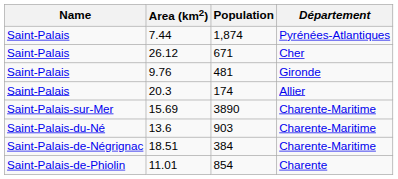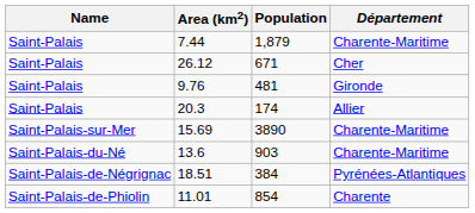 <table class="wikitable sortable">
 <tr>
 <th>Name</th>
 <th>Area (km<sup>2</sup>)</th>
 <th>Population</th>
 <th><em>Département</em></th>
 </tr>
 <tr>
 <td><a href='#'>Saint-Palais</a></td>
 <td>7.44</td>
-<td>1,874</td>
-<td><a href='#'>Pyrénées-Atlantiques</a></td>
+<td>1,879</td>
+<td><a href='#'>Charente-Maritime</a></td>
 </tr>
 <tr>
 <td><a href='#'>Saint-Palais</a></td>
 <td>26.12</td>
 <td>671</td>
 <td><a href='#'>Cher</a></td>
 </tr>
 <tr>
 <td><a href='#'>Saint-Palais</a></td>
 <td>9.76</td>
 <td>481</td>
 <td><a href='#'>Gironde</a></td>
 </tr>
 <tr>
 <td><a href='#'>Saint-Palais</a></td>
 <td>20.3</td>
 <td>174</td>
 <td><a href='#'>Allier</a></td>
 </tr>
 <tr>
 <td><a href='#'>Saint-Palais-sur-Mer</a></td>
 <td>15.69</td>
 <td>3890</td>
 <td><a href='#'>Charente-Maritime</a></td>
 </tr>
 <tr>
 <td><a href='#'>Saint-Palais-du-Né</a></td>
 <td>13.6</td>
 <td>903</td>
 <td><a href='#'>Charente-Maritime</a></td>
 </tr>
 <tr>
 <td><a href='#'>Saint-Palais-de-Négrignac</a></td>
 <td>18.51</td>
 <td>384</td>
-<td><a href='#'>Charente-Maritime</a></td>
+<td><a href='#'>Pyrénées-Atlantiques</a></td>
 </tr>
 <tr>
 <td><a href='#'>Saint-Palais-de-Phiolin</a></td>
 <td>11.01</td>
 <td>854</td>
 <td><a href='#'>Charente</a></td>
 </tr>
 </table>
